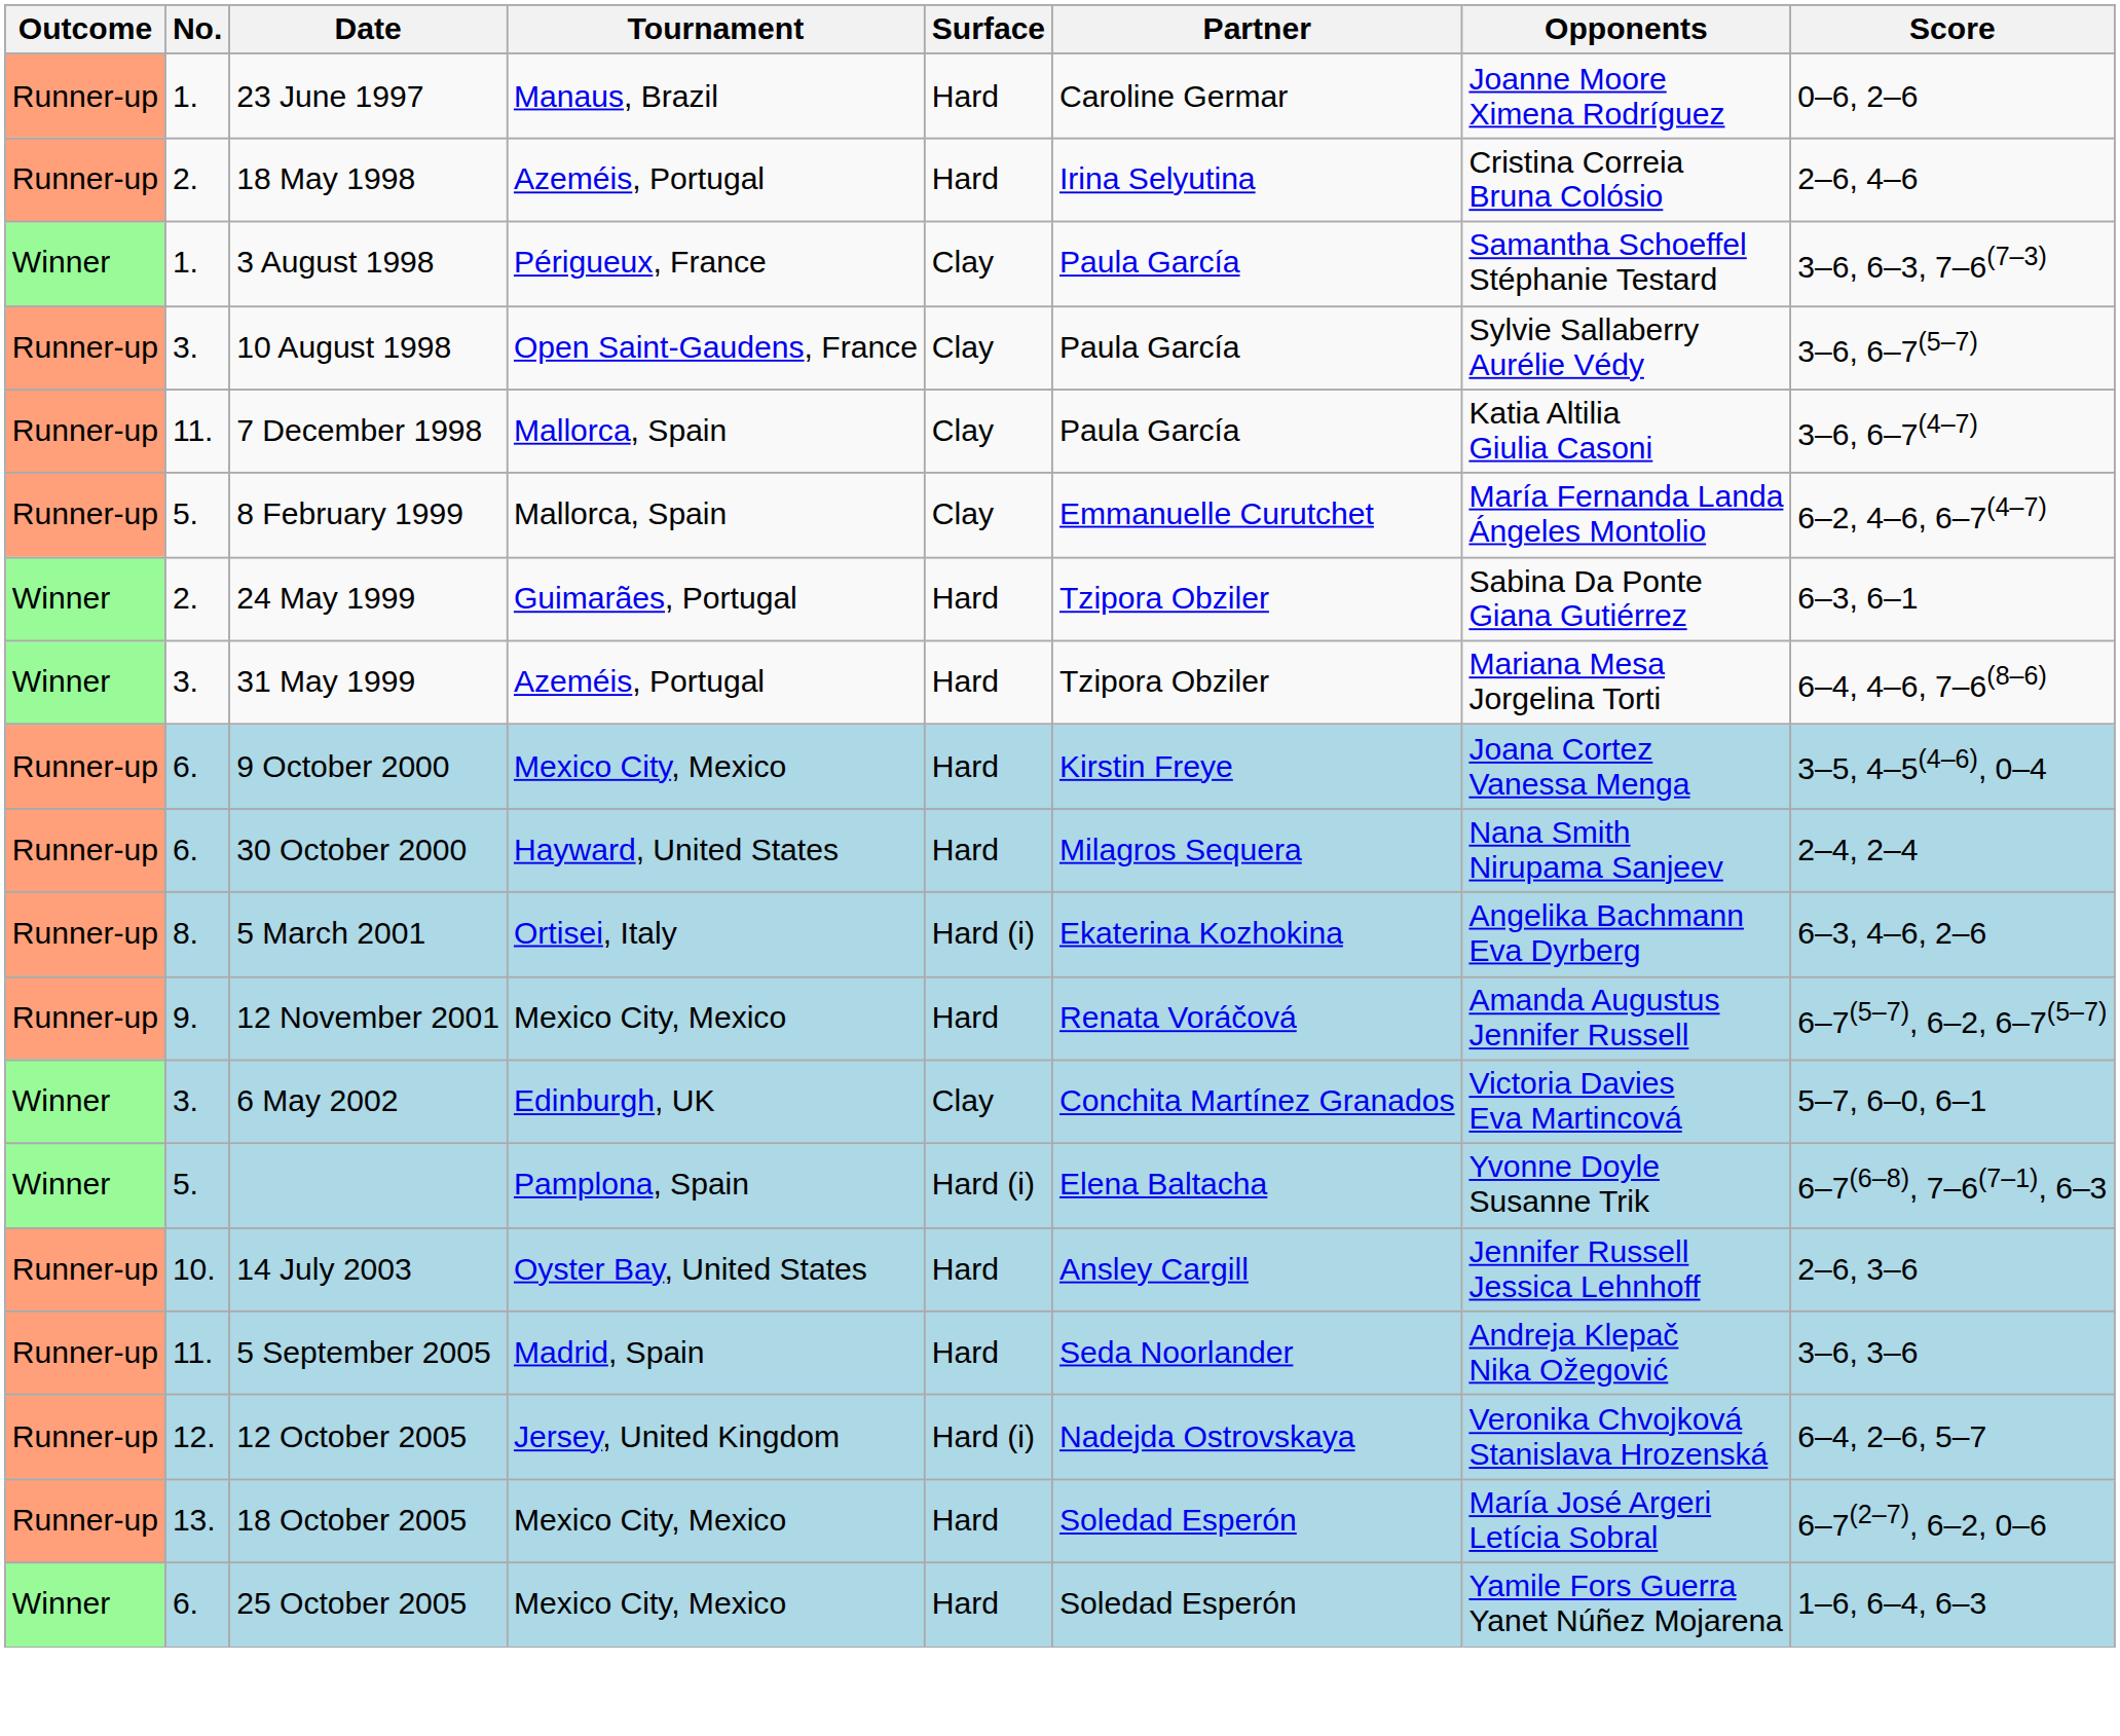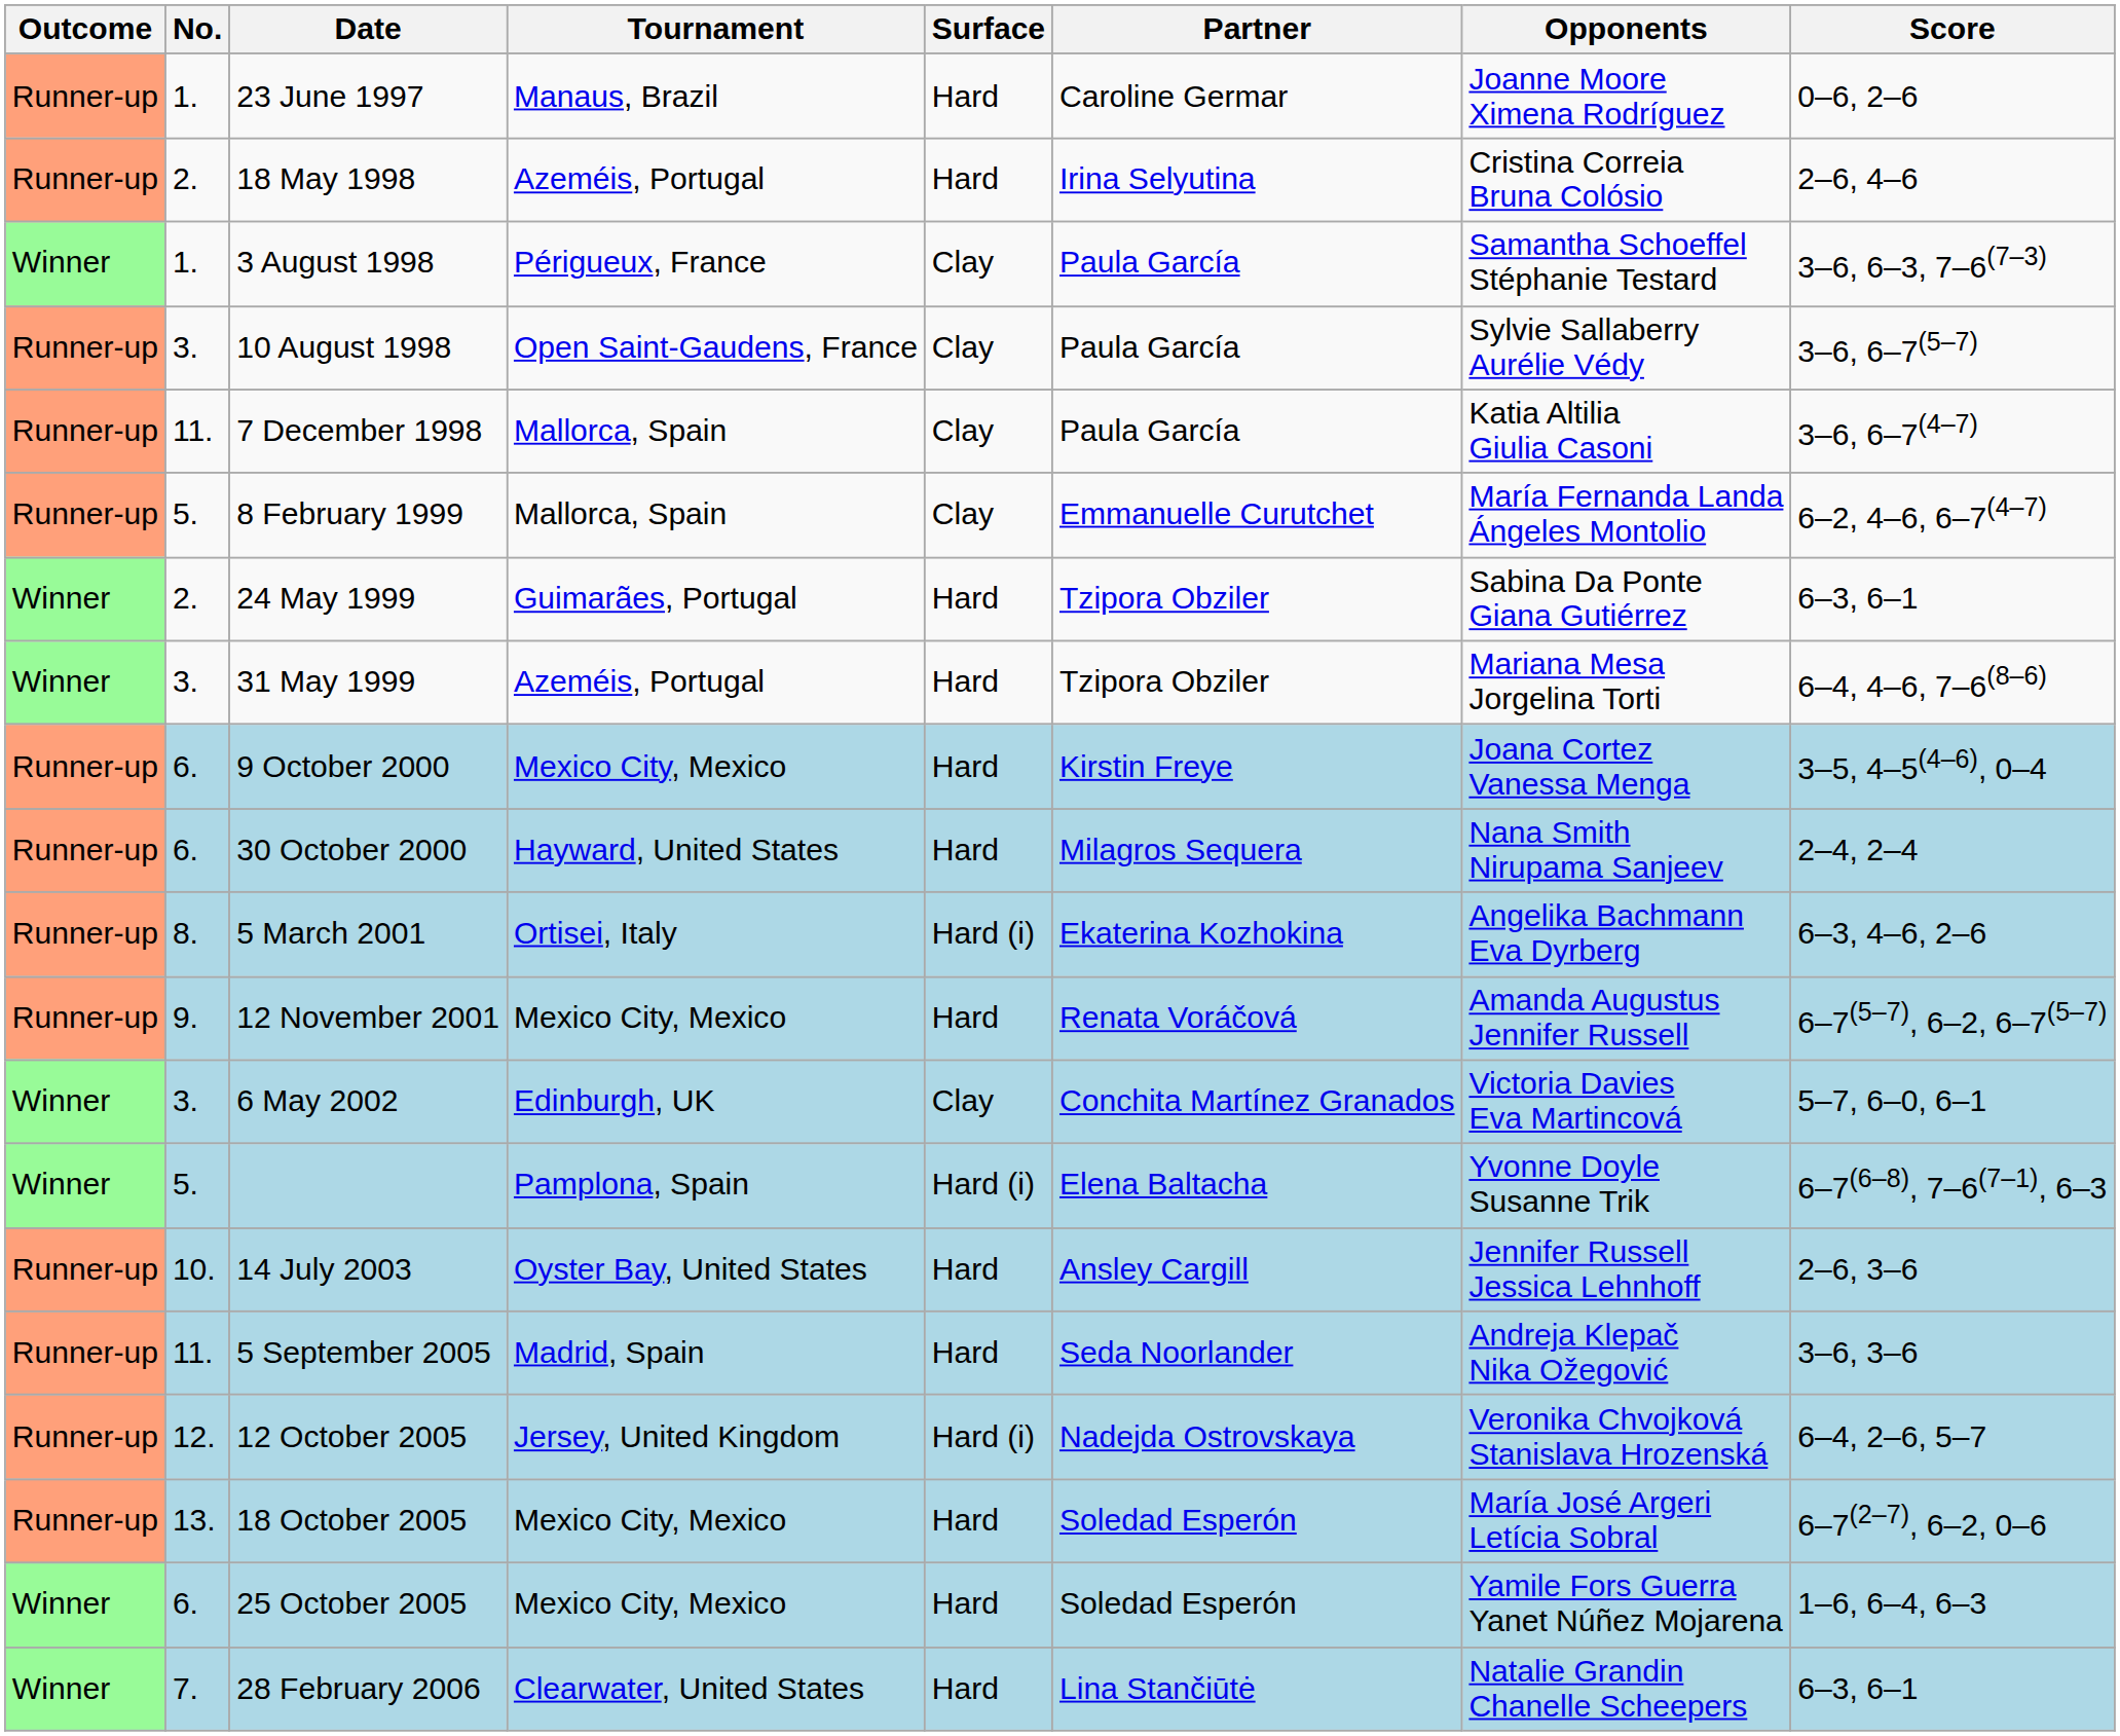 <table class=wikitable>
 <tr>
 <th>Outcome</th>
 <th>No.</th>
 <th>Date</th>
 <th>Tournament</th>
 <th>Surface</th>
 <th>Partner</th>
 <th>Opponents</th>
 <th>Score</th>
 </tr>
 <tr>
 <td bgcolor=FFA07A>Runner-up</td>
 <td>1.</td>
 <td>23 June 1997</td>
 <td><a href='#'>Manaus</a>, Brazil</td>
 <td>Hard</td>
 <td> Caroline Germar</td>
 <td> <a href='#'>Joanne Moore</a> <br>  <a href='#'>Ximena Rodríguez</a></td>
 <td>0–6, 2–6</td>
 </tr>
 <tr>
 <td bgcolor=FFA07A>Runner-up</td>
 <td>2.</td>
 <td>18 May 1998</td>
 <td><a href='#'>Azeméis</a>, Portugal</td>
 <td>Hard</td>
 <td> <a href='#'>Irina Selyutina</a></td>
 <td> Cristina Correia <br>  <a href='#'>Bruna Colósio</a></td>
 <td>2–6, 4–6</td>
 </tr>
 <tr>
 <td bgcolor="98FB98">Winner</td>
 <td>1.</td>
 <td>3 August 1998</td>
 <td><a href='#'>Périgueux</a>, France</td>
 <td>Clay</td>
 <td> <a href='#'>Paula García</a></td>
 <td> <a href='#'>Samantha Schoeffel</a> <br>  Stéphanie Testard</td>
 <td>3–6, 6–3, 7–6<sup>(7–3)</sup></td>
 </tr>
 <tr>
 <td bgcolor=FFA07A>Runner-up</td>
 <td>3.</td>
 <td>10 August 1998</td>
 <td><a href='#'>Open Saint-Gaudens</a>, France</td>
 <td>Clay</td>
 <td> Paula García</td>
 <td> Sylvie Sallaberry <br>  <a href='#'>Aurélie Védy</a></td>
 <td>3–6, 6–7<sup>(5–7)</sup></td>
 </tr>
 <tr>
 <td bgcolor=FFA07A>Runner-up</td>
 <td>11.</td>
 <td>7 December 1998</td>
 <td><a href='#'>Mallorca</a>, Spain</td>
 <td>Clay</td>
 <td> Paula García</td>
 <td> Katia Altilia <br>  <a href='#'>Giulia Casoni</a></td>
 <td>3–6, 6–7<sup>(4–7)</sup></td>
 </tr>
 <tr>
 <td bgcolor=FFA07A>Runner-up</td>
 <td>5.</td>
 <td>8 February 1999</td>
 <td>Mallorca, Spain</td>
 <td>Clay</td>
 <td> <a href='#'>Emmanuelle Curutchet</a></td>
 <td> <a href='#'>María Fernanda Landa</a> <br>  <a href='#'>Ángeles Montolio</a></td>
 <td>6–2, 4–6, 6–7<sup>(4–7)</sup></td>
 </tr>
 <tr>
 <td bgcolor="98FB98">Winner</td>
 <td>2.</td>
 <td>24 May 1999</td>
 <td><a href='#'>Guimarães</a>, Portugal</td>
 <td>Hard</td>
 <td> <a href='#'>Tzipora Obziler</a></td>
 <td> Sabina Da Ponte <br>  <a href='#'>Giana Gutiérrez</a></td>
 <td>6–3, 6–1</td>
 </tr>
 <tr>
 <td bgcolor="98FB98">Winner</td>
 <td>3.</td>
 <td>31 May 1999</td>
 <td><a href='#'>Azeméis</a>, Portugal</td>
 <td>Hard</td>
 <td> Tzipora Obziler</td>
 <td> <a href='#'>Mariana Mesa</a> <br>  Jorgelina Torti</td>
 <td>6–4, 4–6, 7–6<sup>(8–6)</sup></td>
 </tr>
 <tr style="background:lightblue;">
 <td bgcolor=FFA07A>Runner-up</td>
 <td>6.</td>
 <td>9 October 2000</td>
 <td><a href='#'>Mexico City</a>, Mexico</td>
 <td>Hard</td>
 <td> <a href='#'>Kirstin Freye</a></td>
 <td> <a href='#'>Joana Cortez</a> <br>  <a href='#'>Vanessa Menga</a></td>
 <td>3–5, 4–5<sup>(4–6)</sup>, 0–4</td>
 </tr>
 <tr style="background:lightblue;">
 <td bgcolor=FFA07A>Runner-up</td>
 <td>6.</td>
 <td>30 October 2000</td>
 <td><a href='#'>Hayward</a>, United States</td>
 <td>Hard</td>
 <td> <a href='#'>Milagros Sequera</a></td>
 <td> <a href='#'>Nana Smith</a> <br>  <a href='#'>Nirupama Sanjeev</a></td>
 <td>2–4, 2–4</td>
 </tr>
 <tr style="background:lightblue;">
 <td style="background:#ffa07a;">Runner-up</td>
 <td>8.</td>
 <td>5 March 2001</td>
 <td><a href='#'>Ortisei</a>, Italy</td>
 <td>Hard (i)</td>
 <td> <a href='#'>Ekaterina Kozhokina</a></td>
 <td> <a href='#'>Angelika Bachmann</a> <br>  <a href='#'>Eva Dyrberg</a></td>
 <td>6–3, 4–6, 2–6</td>
 </tr>
 <tr style="background:lightblue;">
 <td bgcolor=FFA07A>Runner-up</td>
 <td>9.</td>
 <td>12 November 2001</td>
 <td>Mexico City, Mexico</td>
 <td>Hard</td>
 <td> <a href='#'>Renata Voráčová</a></td>
 <td> <a href='#'>Amanda Augustus</a> <br>  <a href='#'>Jennifer Russell</a></td>
 <td>6–7<sup>(5–7)</sup>, 6–2, 6–7<sup>(5–7)</sup></td>
 </tr>
 <tr bgcolor=lightblue>
 <td bgcolor="98FB98">Winner</td>
 <td>3.</td>
 <td>6 May 2002</td>
 <td><a href='#'>Edinburgh</a>, UK</td>
 <td>Clay</td>
 <td> <a href='#'>Conchita Martínez Granados</a></td>
 <td> <a href='#'>Victoria Davies</a> <br>  <a href='#'>Eva Martincová</a></td>
 <td>5–7, 6–0, 6–1</td>
 </tr>
 <tr style="background:lightblue;">
 <td bgcolor=98FB98>Winner</td>
 <td>5.</td>
 <td></td>
 <td><a href='#'>Pamplona</a>, Spain</td>
 <td>Hard (i)</td>
 <td> <a href='#'>Elena Baltacha</a></td>
 <td> <a href='#'>Yvonne Doyle</a> <br>  Susanne Trik</td>
 <td>6–7<sup>(6–8)</sup>, 7–6<sup>(7–1)</sup>, 6–3</td>
 </tr>
 <tr style="background:lightblue;">
 <td bgcolor=FFA07A>Runner-up</td>
 <td>10.</td>
 <td>14 July 2003</td>
 <td><a href='#'>Oyster Bay</a>, United States</td>
 <td>Hard</td>
 <td> <a href='#'>Ansley Cargill</a></td>
 <td> <a href='#'>Jennifer Russell</a> <br>  <a href='#'>Jessica Lehnhoff</a></td>
 <td>2–6, 3–6</td>
 </tr>
 <tr style="background:lightblue;">
 <td bgcolor=FFA07A>Runner-up</td>
 <td>11.</td>
 <td>5 September 2005</td>
 <td><a href='#'>Madrid</a>, Spain</td>
 <td>Hard</td>
 <td> <a href='#'>Seda Noorlander</a></td>
 <td> <a href='#'>Andreja Klepač</a> <br>  <a href='#'>Nika Ožegović</a></td>
 <td>3–6, 3–6</td>
 </tr>
 <tr style="background:lightblue;">
 <td style="background:#ffa07a;">Runner-up</td>
 <td>12.</td>
 <td>12 October 2005</td>
 <td><a href='#'>Jersey</a>, United Kingdom</td>
 <td>Hard (i)</td>
 <td> <a href='#'>Nadejda Ostrovskaya</a></td>
 <td> <a href='#'>Veronika Chvojková</a> <br>  <a href='#'>Stanislava Hrozenská</a></td>
 <td>6–4, 2–6, 5–7</td>
 </tr>
 <tr style="background:lightblue;">
 <td style="background:#ffa07a;">Runner-up</td>
 <td>13.</td>
 <td>18 October 2005</td>
 <td>Mexico City, Mexico</td>
 <td>Hard</td>
 <td> <a href='#'>Soledad Esperón</a></td>
 <td> <a href='#'>María José Argeri</a> <br>  <a href='#'>Letícia Sobral</a></td>
 <td>6–7<sup>(2–7)</sup>, 6–2, 0–6</td>
 </tr>
 <tr style="background:lightblue;">
 <td bgcolor="98FB98">Winner</td>
 <td>6.</td>
 <td>25 October 2005</td>
 <td>Mexico City, Mexico</td>
 <td>Hard</td>
 <td> Soledad Esperón</td>
 <td> <a href='#'>Yamile Fors Guerra</a> <br>  Yanet Núñez Mojarena</td>
 <td>1–6, 6–4, 6–3</td>
 </tr>
+<tr style="background:lightblue;">
+<td style="background:#98fb98;">Winner</td>
+<td>7.</td>
+<td>28 February 2006</td>
+<td><a href='#'>Clearwater</a>, United States</td>
+<td>Hard</td>
+<td> <a href='#'>Lina Stančiūtė</a></td>
+<td> <a href='#'>Natalie Grandin</a> <br>  <a href='#'>Chanelle Scheepers</a></td>
+<td>6–3, 6–1</td>
+</tr>
 </table>
